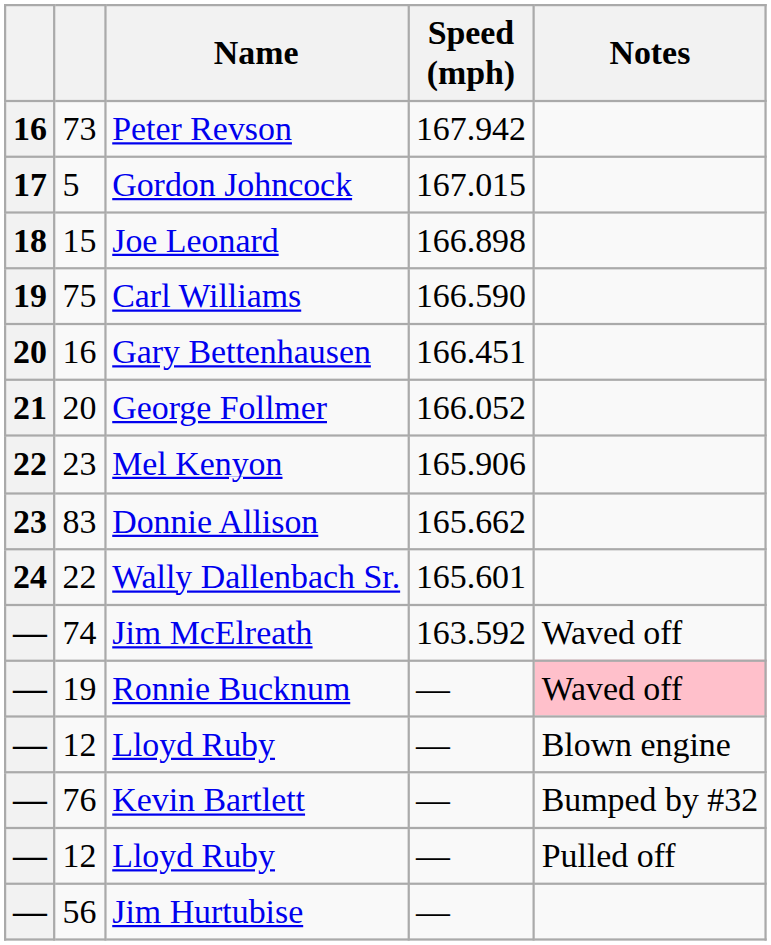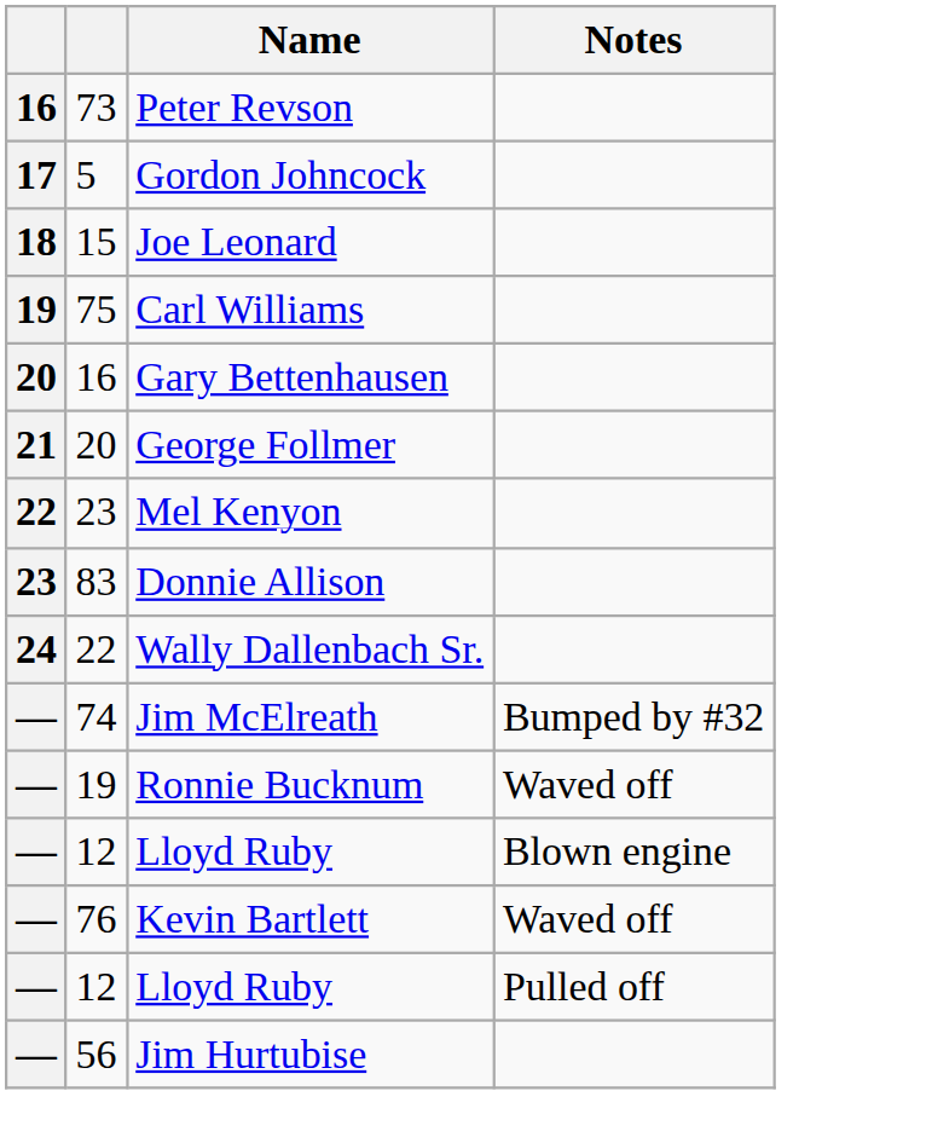 <table class="wikitable" style="font-size: 95%;">
 <tr>
 <th></th>
 <th></th>
 <th>Name</th>
-<th>Speed<br>(mph)</th>
 <th>Notes</th>
 </tr>
 <tr>
 <th>16</th>
 <td>73</td>
 <td><a href='#'>Peter Revson</a></td>
-<td>167.942</td>
 <td> </td>
 </tr>
 <tr>
 <th>17</th>
 <td>5</td>
 <td><a href='#'>Gordon Johncock</a></td>
-<td>167.015</td>
 <td> </td>
 </tr>
 <tr>
 <th>18</th>
 <td>15</td>
 <td><a href='#'>Joe Leonard</a></td>
-<td>166.898</td>
 <td> </td>
 </tr>
 <tr>
 <th>19</th>
 <td>75</td>
 <td><a href='#'>Carl Williams</a></td>
-<td>166.590</td>
 <td> </td>
 </tr>
 <tr>
 <th>20</th>
 <td>16</td>
 <td><a href='#'>Gary Bettenhausen</a></td>
-<td>166.451</td>
 <td> </td>
 </tr>
 <tr>
 <th>21</th>
 <td>20</td>
 <td><a href='#'>George Follmer</a></td>
-<td>166.052</td>
 <td> </td>
 </tr>
 <tr>
 <th>22</th>
 <td>23</td>
 <td><a href='#'>Mel Kenyon</a></td>
-<td>165.906</td>
 <td> </td>
 </tr>
 <tr>
 <th>23</th>
 <td>83</td>
 <td><a href='#'>Donnie Allison</a> <strong></strong></td>
-<td>165.662</td>
 <td> </td>
 </tr>
 <tr>
 <th>24</th>
 <td>22</td>
 <td><a href='#'>Wally Dallenbach Sr.</a></td>
-<td>165.601</td>
 <td> </td>
 </tr>
 <tr>
 <th>—</th>
 <td>74</td>
 <td><a href='#'>Jim McElreath</a></td>
-<td>163.592</td>
-<td>Waved off</td>
+<td>Bumped by #32</td>
 </tr>
 <tr>
 <th>—</th>
 <td>19</td>
 <td><a href='#'>Ronnie Bucknum</a></td>
-<td>—</td>
-<td style="background: pink;">Waved off</td>
+<td>Waved off</td>
 </tr>
 <tr>
 <th>—</th>
 <td>12</td>
 <td><a href='#'>Lloyd Ruby</a></td>
-<td>—</td>
 <td>Blown engine</td>
 </tr>
 <tr>
 <th>—</th>
 <td>76</td>
 <td><a href='#'>Kevin Bartlett</a> <strong></strong></td>
-<td>—</td>
-<td>Bumped by #32</td>
+<td>Waved off</td>
 </tr>
 <tr>
 <th>—</th>
 <td>12</td>
 <td><a href='#'>Lloyd Ruby</a></td>
-<td>—</td>
 <td>Pulled off</td>
 </tr>
 <tr>
 <th>—</th>
 <td>56</td>
 <td><a href='#'>Jim Hurtubise</a></td>
-<td>—</td>
 <td> </td>
 </tr>
 </table>
